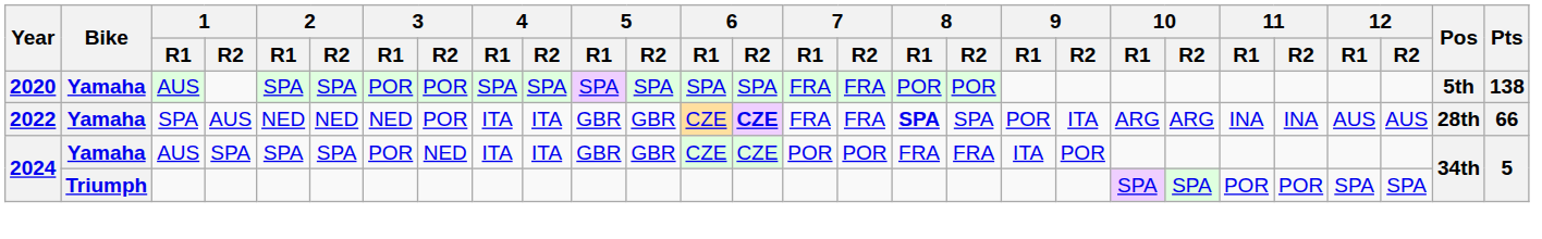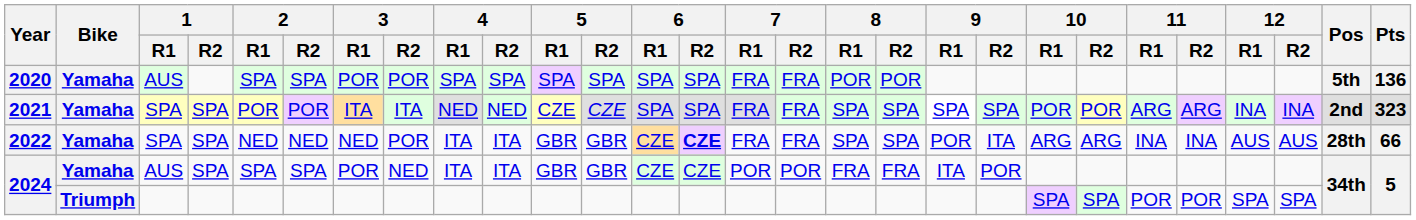 <table class="wikitable" style="text-align:center; font-size:90%">
 <tr>
 <th valign="middle" rowspan=2>Year</th>
 <th valign="middle" rowspan=2>Bike</th>
 <th colspan=2>1</th>
 <th colspan=2>2</th>
 <th colspan=2>3</th>
 <th colspan=2>4</th>
 <th colspan=2>5</th>
 <th colspan=2>6</th>
 <th colspan=2>7</th>
 <th colspan=2>8</th>
 <th colspan=2>9</th>
 <th colspan=2>10</th>
 <th colspan=2>11</th>
 <th colspan=2>12</th>
 <th rowspan=2>Pos</th>
 <th rowspan=2>Pts</th>
 </tr>
 <tr>
 <th>R1</th>
 <th>R2</th>
 <th>R1</th>
 <th>R2</th>
 <th>R1</th>
 <th>R2</th>
 <th>R1</th>
 <th>R2</th>
 <th>R1</th>
 <th>R2</th>
 <th>R1</th>
 <th>R2</th>
 <th>R1</th>
 <th>R2</th>
 <th>R1</th>
 <th>R2</th>
 <th>R1</th>
 <th>R2</th>
 <th>R1</th>
 <th>R2</th>
 <th>R1</th>
 <th>R2</th>
 <th>R1</th>
 <th>R2</th>
 </tr>
 <tr>
 <th><a href='#'>2020</a></th>
 <th><a href='#'>Yamaha</a></th>
 <td style="background:#dfffdf;"><a href='#'>AUS</a><br></td>
 <td></td>
 <td style="background:#dfffdf;"><a href='#'>SPA</a><br></td>
 <td style="background:#dfffdf;"><a href='#'>SPA</a><br></td>
 <td style="background:#dfffdf;"><a href='#'>POR</a><br></td>
 <td style="background:#dfffdf;"><a href='#'>POR</a><br></td>
 <td style="background:#dfffdf;"><a href='#'>SPA</a><br></td>
 <td style="background:#dfffdf;"><a href='#'>SPA</a><br></td>
 <td style="background:#efcfff;"><a href='#'>SPA</a><br></td>
 <td style="background:#dfffdf;"><a href='#'>SPA</a><br></td>
 <td style="background:#dfffdf;"><a href='#'>SPA</a><br></td>
 <td style="background:#dfffdf;"><a href='#'>SPA</a><br></td>
 <td style="background:#dfffdf;"><a href='#'>FRA</a><br></td>
 <td style="background:#dfffdf;"><a href='#'>FRA</a><br></td>
 <td style="background:#dfffdf;"><a href='#'>POR</a><br></td>
 <td style="background:#dfffdf;"><a href='#'>POR</a><br></td>
 <td></td>
 <td></td>
 <td></td>
 <td></td>
 <td></td>
 <td></td>
 <td></td>
 <td></td>
 <th>5th</th>
-<th>138</th>
+<th>136</th>
+</tr>
+<tr>
+<th><a href='#'>2021</a></th>
+<th><a href='#'>Yamaha</a></th>
+<td style="background:#ffffbf;"><a href='#'>SPA</a><br></td>
+<td style="background:#ffffbf;"><a href='#'>SPA</a><br></td>
+<td style="background:#ffffbf;"><a href='#'>POR</a><br></td>
+<td style="background:#efcfff;"><a href='#'>POR</a><br></td>
+<td style="background:#ffdf9f;"><a href='#'>ITA</a><br></td>
+<td style="background:#dfffdf;"><a href='#'>ITA</a><br></td>
+<td style="background:#dfdfdf;"><a href='#'>NED</a><br></td>
+<td style="background:#dfffdf;"><a href='#'>NED</a><br></td>
+<td style="background:#ffffbf;"><a href='#'>CZE</a><br></td>
+<td style="background:#dfdfdf;"><em><a href='#'>CZE</a></em><br></td>
+<td style="background:#dfdfdf;"><a href='#'>SPA</a><br></td>
+<td style="background:#dfdfdf;"><a href='#'>SPA</a><br></td>
+<td style="background:#dfdfdf;"><a href='#'>FRA</a><br></td>
+<td style="background:#dfffdf;"><a href='#'>FRA</a><br></td>
+<td style="background:#dfffdf;"><a href='#'>SPA</a><br></td>
+<td style="background:#dfffdf;"><a href='#'>SPA</a><br></td>
+<td style="background:#ffffff;"><a href='#'>SPA</a><br></td>
+<td style="background:#dfffdf;"><a href='#'>SPA</a><br></td>
+<td style="background:#dfffdf;"><a href='#'>POR</a><br></td>
+<td style="background:#ffffbf;"><a href='#'>POR</a><br></td>
+<td style="background:#dfffdf;"><a href='#'>ARG</a><br></td>
+<td style="background:#efcfff;"><a href='#'>ARG</a><br></td>
+<td style="background:#dfffdf;"><a href='#'>INA</a><br></td>
+<td style="background:#efcfff;"><a href='#'>INA</a><br></td>
+<th style="background:#dfdfdf;">2nd</th>
+<th style="background:#dfdfdf;">323</th>
 </tr>
 <tr>
 <th><a href='#'>2022</a></th>
 <th><a href='#'>Yamaha</a></th>
 <td><a href='#'>SPA</a><br></td>
-<td><a href='#'>AUS</a></td>
+<td><a href='#'>SPA</a><br></td>
 <td><a href='#'>NED</a><br></td>
 <td><a href='#'>NED</a><br></td>
 <td><a href='#'>NED</a></td>
 <td><a href='#'>POR</a><br></td>
 <td><a href='#'>ITA</a><br></td>
 <td><a href='#'>ITA</a><br></td>
 <td><a href='#'>GBR</a><br></td>
 <td><a href='#'>GBR</a><br></td>
 <td style="background:#ffdf9f;"><a href='#'>CZE</a><br></td>
 <td style="background:#efcfff;"><strong><a href='#'>CZE</a><br></strong></td>
 <td><a href='#'>FRA</a><br></td>
 <td><a href='#'>FRA</a><br></td>
-<td><strong><a href='#'>SPA</a><br></strong></td>
+<td><a href='#'>SPA</a><br></td>
 <td><a href='#'>SPA</a><br></td>
 <td><a href='#'>POR</a><br></td>
 <td><a href='#'>ITA</a></td>
 <td><a href='#'>ARG</a><br></td>
 <td><a href='#'>ARG</a><br></td>
 <td><a href='#'>INA</a><br></td>
 <td><a href='#'>INA</a><br></td>
 <td><a href='#'>AUS</a></td>
 <td><a href='#'>AUS</a></td>
 <th>28th</th>
 <th>66</th>
 </tr>
 <tr>
 <th rowspan=2><a href='#'>2024</a></th>
 <th><a href='#'>Yamaha</a></th>
 <td><a href='#'>AUS</a></td>
 <td><a href='#'>SPA</a><br></td>
 <td><a href='#'>SPA</a></td>
 <td><a href='#'>SPA</a></td>
 <td><a href='#'>POR</a><br></td>
 <td><a href='#'>NED</a></td>
 <td><a href='#'>ITA</a></td>
 <td><a href='#'>ITA</a></td>
 <td><a href='#'>GBR</a></td>
 <td><a href='#'>GBR</a></td>
 <td style="background:#DFFFDF;"><a href='#'>CZE</a><br></td>
 <td style="background:#DFFFDF;"><a href='#'>CZE</a><br></td>
 <td><a href='#'>POR</a></td>
 <td><a href='#'>POR</a></td>
 <td><a href='#'>FRA</a></td>
 <td><a href='#'>FRA</a></td>
 <td><a href='#'>ITA</a></td>
 <td><a href='#'>POR</a><br></td>
 <td></td>
 <td></td>
 <td></td>
 <td></td>
 <td></td>
 <td></td>
 <th rowspan=2>34th</th>
 <th rowspan=2>5</th>
 </tr>
 <tr>
 <th><a href='#'>Triumph</a></th>
 <td></td>
 <td></td>
 <td></td>
 <td></td>
 <td></td>
 <td></td>
 <td></td>
 <td></td>
 <td></td>
 <td></td>
 <td></td>
 <td></td>
 <td></td>
 <td></td>
 <td></td>
 <td></td>
 <td></td>
 <td></td>
 <td style="background:#EFCFFF;"><a href='#'>SPA</a><br></td>
 <td style="background:#DFFFDF;"><a href='#'>SPA</a><br></td>
 <td><a href='#'>POR</a></td>
 <td><a href='#'>POR</a></td>
 <td><a href='#'>SPA</a></td>
 <td><a href='#'>SPA</a></td>
 </tr>
 </table>
